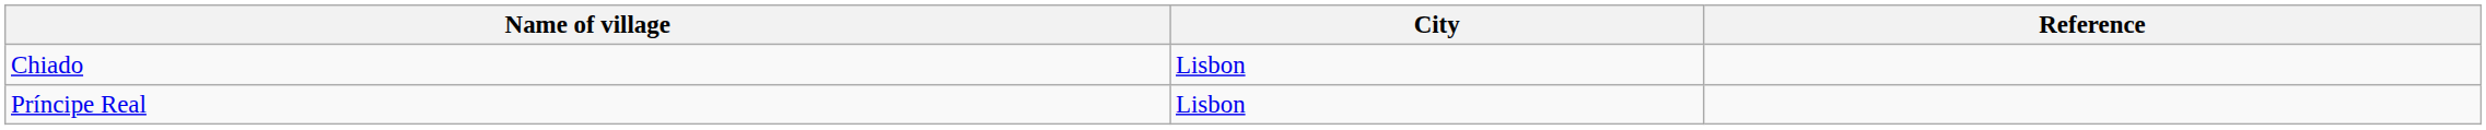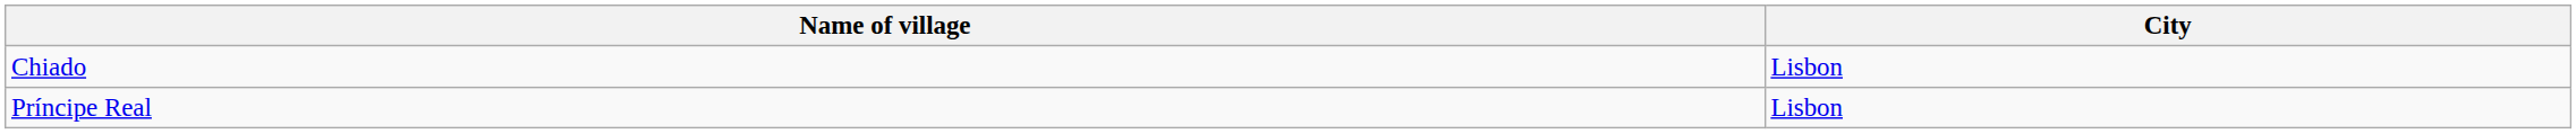 <table class="wikitable" style="width: 100%">
 <tr>
 <th>Name of village</th>
 <th>City </th>
-<th>Reference</th>
 </tr>
 <tr>
 <td><a href='#'>Chiado</a></td>
 <td><a href='#'>Lisbon</a></td>
-<td></td>
 </tr>
 <tr>
 <td><a href='#'>Príncipe Real</a></td>
 <td><a href='#'>Lisbon</a></td>
-<td></td>
 </tr>
 </table>
